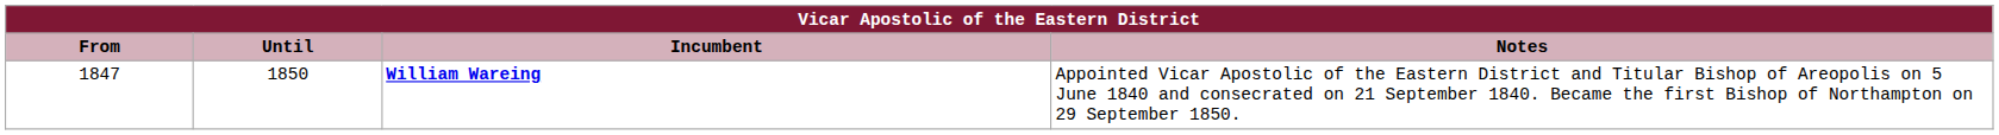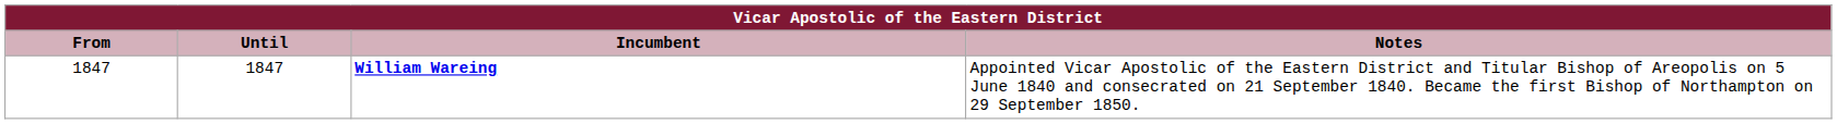 <table class="wikitable" style="width:95%"; border="1">
 <tr>
 <th colspan="4" style="background-color: #7F1734; color: white;">Vicar Apostolic of the Eastern District</th>
 </tr>
 <tr align=center>
 <th style="background-color:#D4B1BB" width="9%">From</th>
 <th style="background-color:#D4B1BB" width="9%">Until</th>
 <th style="background-color:#D4B1BB" width="32%">Incumbent</th>
 <th style="background-color:#D4B1BB" width="45%">Notes</th>
 </tr>
 <tr valign=top bgcolor="white">
 <td align="center">1847</td>
-<td align="center">1850</td>
+<td align="center">1847</td>
 <td><strong><a href='#'>William Wareing</a></strong></td>
 <td>Appointed Vicar Apostolic of the Eastern District and Titular Bishop of Areopolis on 5 June 1840 and consecrated on 21 September 1840. Became the first Bishop of Northampton on 29 September 1850.</td>
 </tr>
 </table>
